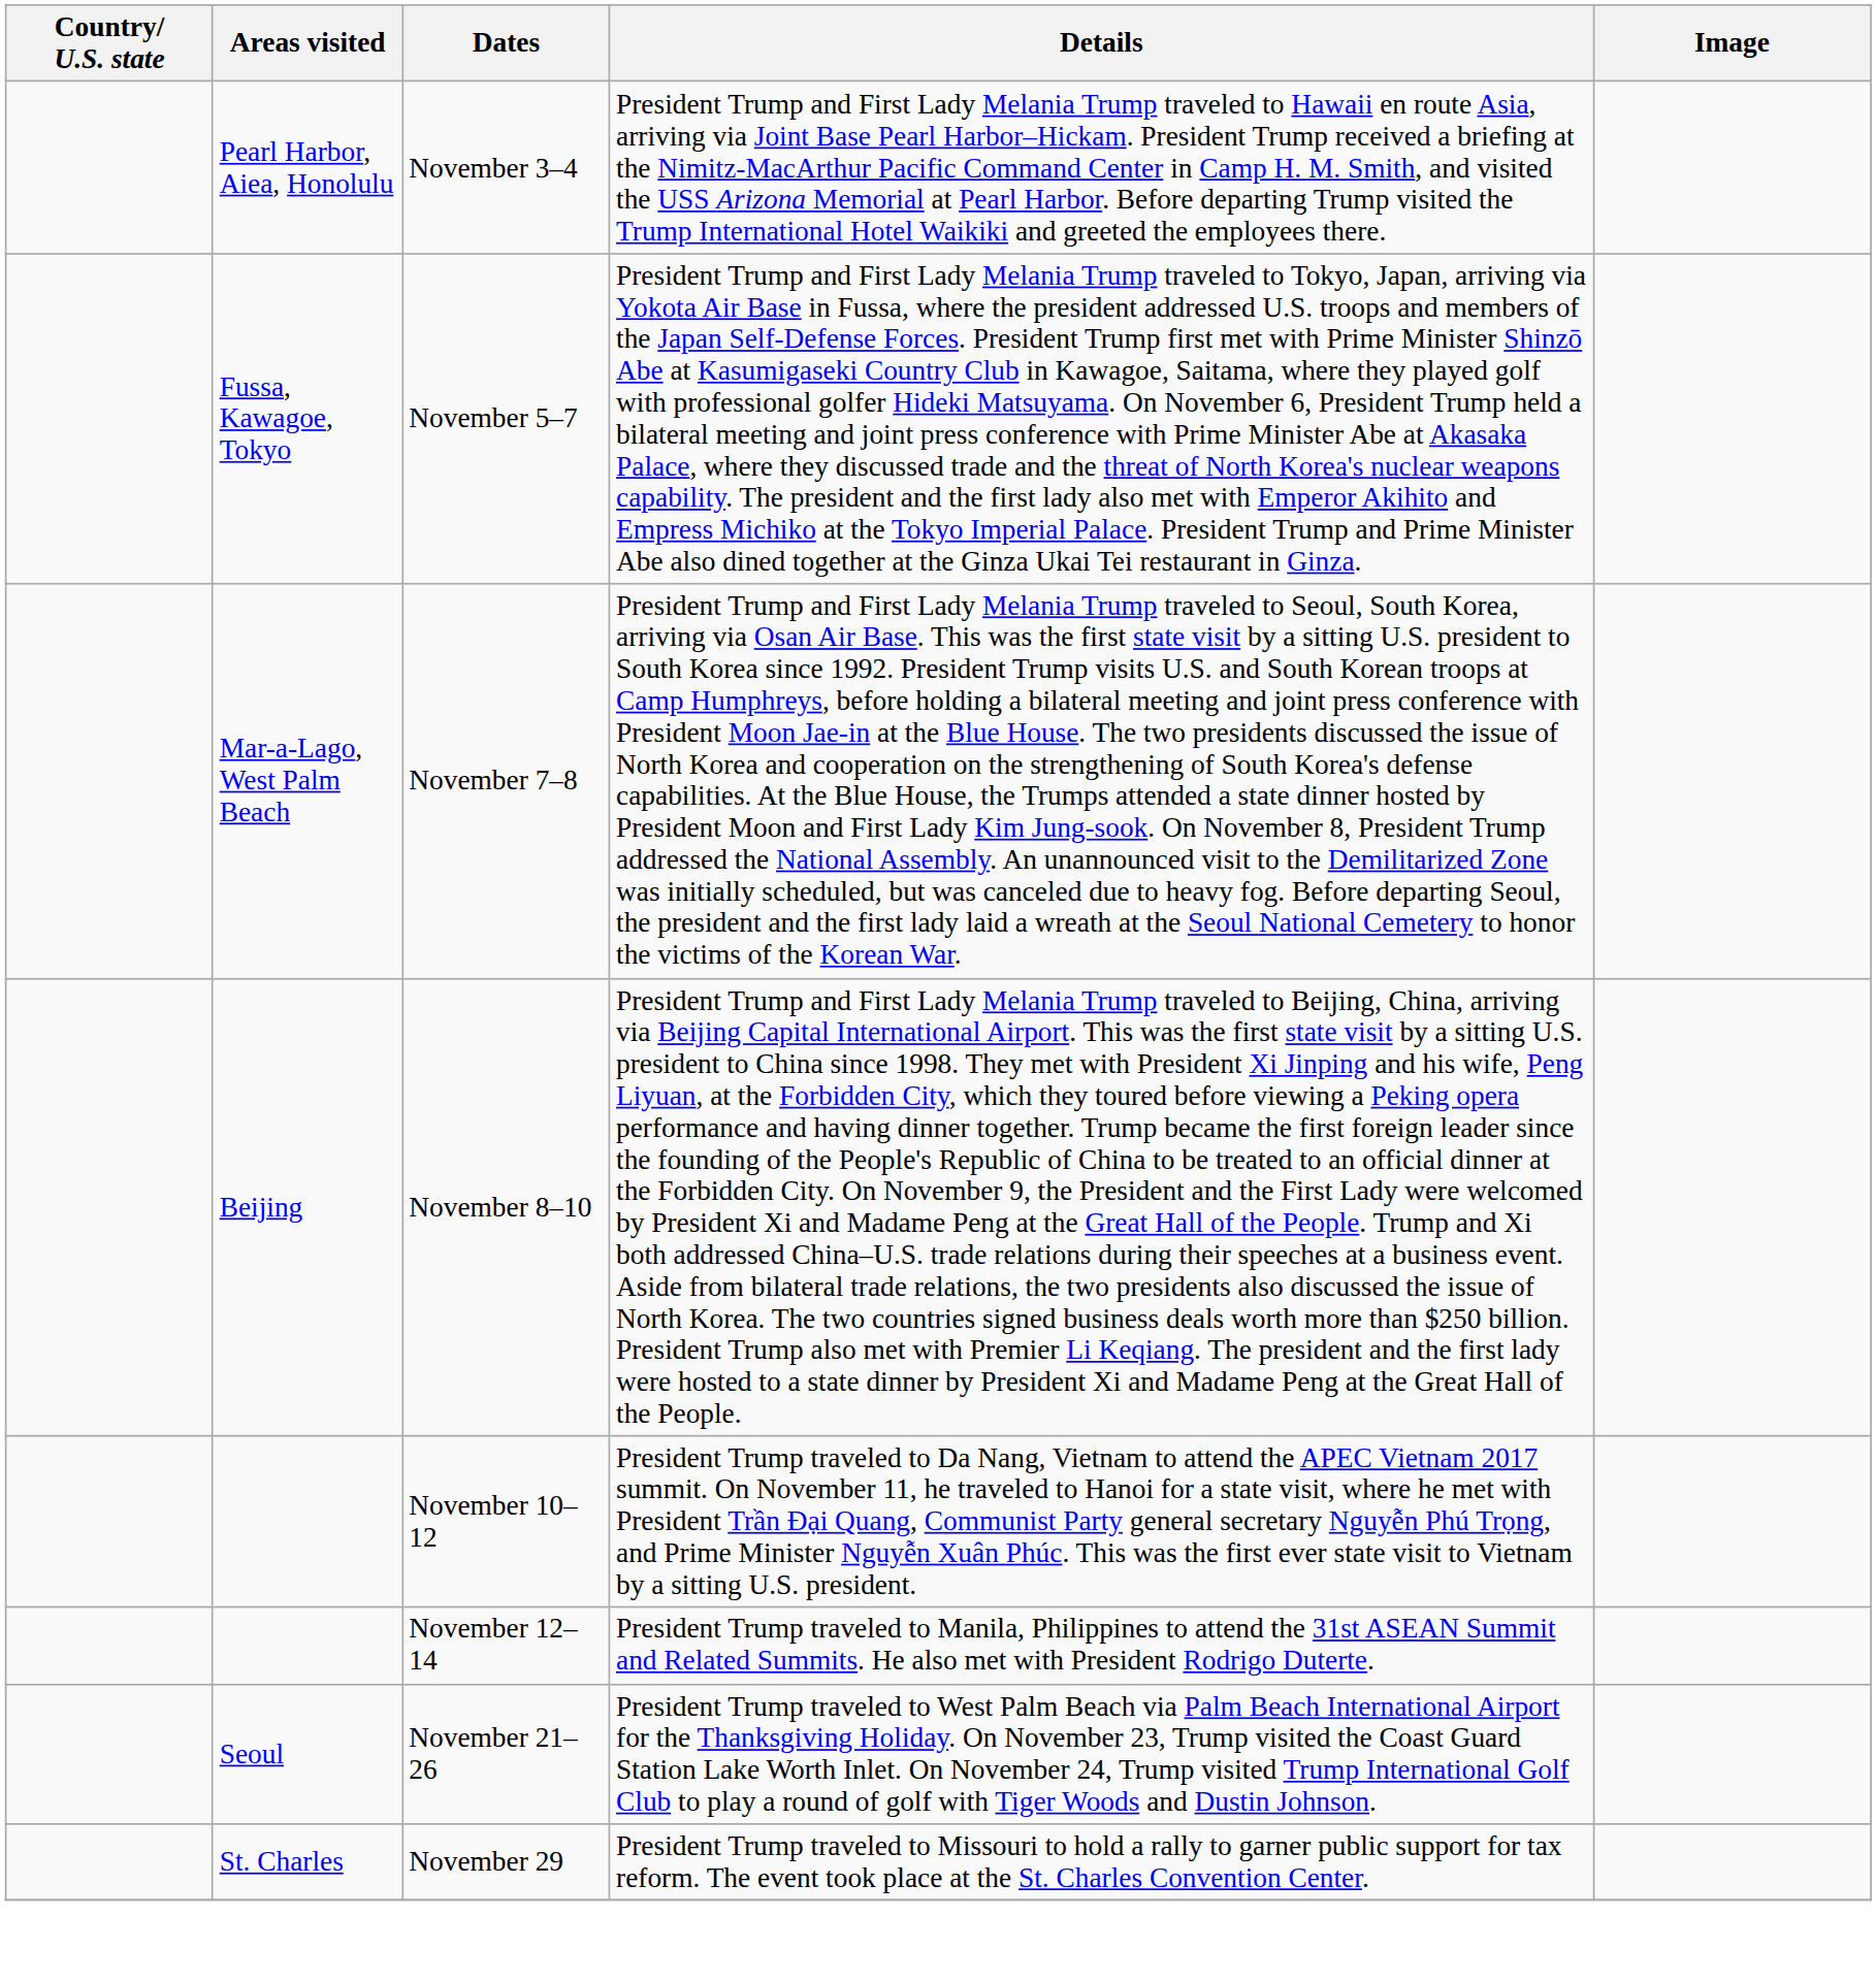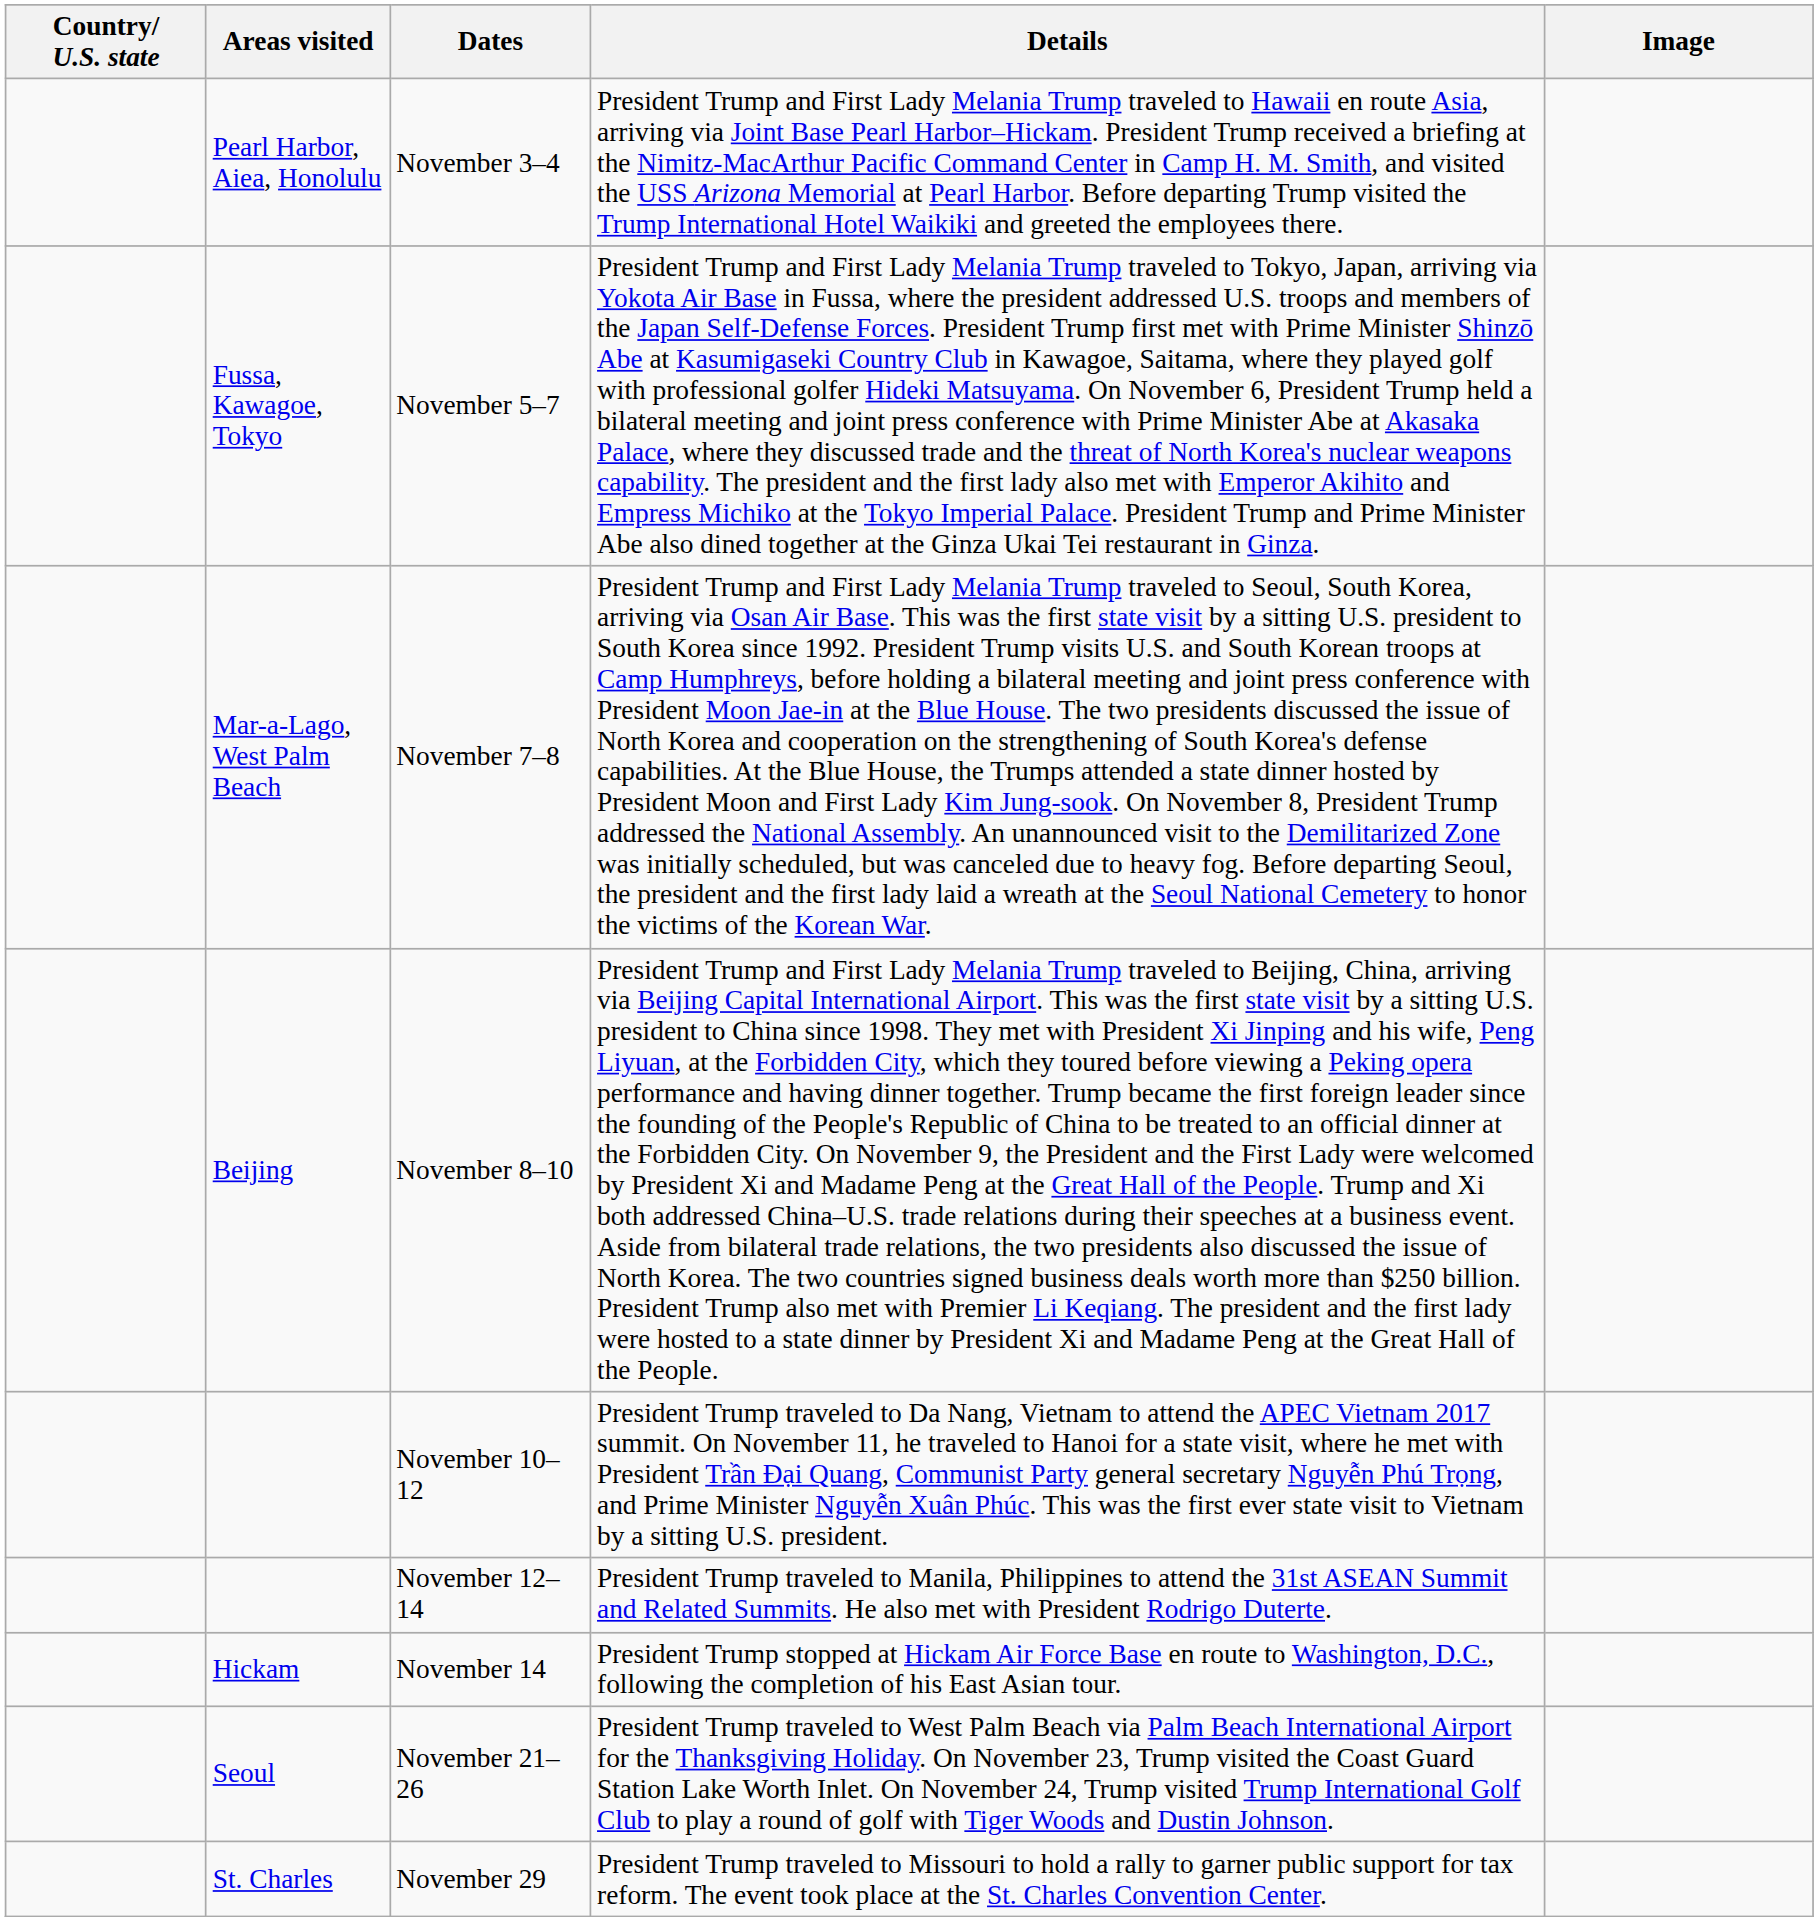 <table class="wikitable" style="margin: 1em auto 1em auto">
 <tr>
 <th width=110>Country/<br><em>U.S. state</em></th>
 <th width=100>Areas visited</th>
 <th width=110>Dates</th>
 <th width=550>Details</th>
 <th width=150>Image</th>
 </tr>
 <tr>
 <td><em></em></td>
 <td><a href='#'>Pearl Harbor</a>, <a href='#'>Aiea</a>, <a href='#'>Honolulu</a></td>
 <td>November 3–4</td>
 <td>President Trump and First Lady <a href='#'>Melania Trump</a> traveled to <a href='#'>Hawaii</a> en route <a href='#'>Asia</a>, arriving via <a href='#'>Joint Base Pearl Harbor–Hickam</a>. President Trump received a briefing at the <a href='#'>Nimitz-MacArthur Pacific Command Center</a> in <a href='#'>Camp H. M. Smith</a>, and visited the <a href='#'>USS <em>Arizona</em> Memorial</a> at <a href='#'>Pearl Harbor</a>. Before departing Trump visited the <a href='#'>Trump International Hotel Waikiki</a> and greeted the employees there.</td>
 <td></td>
 </tr>
 <tr>
 <td></td>
 <td><a href='#'>Fussa</a>, <a href='#'>Kawagoe</a>, <a href='#'>Tokyo</a></td>
 <td>November 5–7</td>
 <td>President Trump and First Lady <a href='#'>Melania Trump</a> traveled to Tokyo, Japan, arriving via <a href='#'>Yokota Air Base</a> in Fussa, where the president addressed U.S. troops and members of the <a href='#'>Japan Self-Defense Forces</a>. President Trump first met with Prime Minister <a href='#'>Shinzō Abe</a> at <a href='#'>Kasumigaseki Country Club</a> in Kawagoe, Saitama, where they played golf with professional golfer <a href='#'>Hideki Matsuyama</a>. On November 6, President Trump held a bilateral meeting and joint press conference with Prime Minister Abe at <a href='#'>Akasaka Palace</a>, where they discussed trade and the <a href='#'>threat of North Korea's nuclear weapons capability</a>. The president and the first lady also met with <a href='#'>Emperor Akihito</a> and <a href='#'>Empress Michiko</a> at the <a href='#'>Tokyo Imperial Palace</a>. President Trump and Prime Minister Abe also dined together at the Ginza Ukai Tei restaurant in <a href='#'>Ginza</a>.</td>
 <td></td>
 </tr>
 <tr>
 <td></td>
 <td><a href='#'>Mar-a-Lago</a>, <a href='#'>West Palm Beach</a></td>
 <td>November 7–8</td>
 <td>President Trump and First Lady <a href='#'>Melania Trump</a> traveled to Seoul, South Korea, arriving via <a href='#'>Osan Air Base</a>. This was the first <a href='#'>state visit</a> by a sitting U.S. president to South Korea since 1992. President Trump visits U.S. and South Korean troops at <a href='#'>Camp Humphreys</a>, before holding a bilateral meeting and joint press conference with President <a href='#'>Moon Jae-in</a> at the <a href='#'>Blue House</a>. The two presidents discussed the issue of North Korea and cooperation on the strengthening of South Korea's defense capabilities. At the Blue House, the Trumps attended a state dinner hosted by President Moon and First Lady <a href='#'>Kim Jung-sook</a>. On November 8, President Trump addressed the <a href='#'>National Assembly</a>. An unannounced visit to the <a href='#'>Demilitarized Zone</a> was initially scheduled, but was canceled due to heavy fog. Before departing Seoul, the president and the first lady laid a wreath at the <a href='#'>Seoul National Cemetery</a> to honor the victims of the <a href='#'>Korean War</a>.</td>
 <td></td>
 </tr>
 <tr>
 <td></td>
 <td><a href='#'>Beijing</a></td>
 <td>November 8–10</td>
 <td>President Trump and First Lady <a href='#'>Melania Trump</a> traveled to Beijing, China, arriving via <a href='#'>Beijing Capital International Airport</a>. This was the first <a href='#'>state visit</a> by a sitting U.S. president to China since 1998. They met with President <a href='#'>Xi Jinping</a> and his wife, <a href='#'>Peng Liyuan</a>, at the <a href='#'>Forbidden City</a>, which they toured before viewing a <a href='#'>Peking opera</a> performance and having dinner together. Trump became the first foreign leader since the founding of the People's Republic of China to be treated to an official dinner at the Forbidden City. On November 9, the President and the First Lady were welcomed by President Xi and Madame Peng at the <a href='#'>Great Hall of the People</a>. Trump and Xi both addressed China–U.S. trade relations during their speeches at a business event. Aside from bilateral trade relations, the two presidents also discussed the issue of North Korea. The two countries signed business deals worth more than $250 billion. President Trump also met with Premier <a href='#'>Li Keqiang</a>. The president and the first lady were hosted to a state dinner by President Xi and Madame Peng at the Great Hall of the People.</td>
 <td></td>
 </tr>
 <tr>
 <td></td>
 <td></td>
 <td>November 10–12</td>
 <td>President Trump traveled to Da Nang, Vietnam to attend the <a href='#'>APEC Vietnam 2017</a> summit. On November 11, he traveled to Hanoi for a state visit, where he met with President <a href='#'>Trần Đại Quang</a>, <a href='#'>Communist Party</a> general secretary <a href='#'>Nguyễn Phú Trọng</a>, and Prime Minister <a href='#'>Nguyễn Xuân Phúc</a>. This was the first ever state visit to Vietnam by a sitting U.S. president.</td>
 <td></td>
 </tr>
 <tr>
 <td></td>
 <td></td>
 <td>November 12–14</td>
 <td>President Trump traveled to Manila, Philippines to attend the <a href='#'>31st ASEAN Summit and Related Summits</a>. He also met with President <a href='#'>Rodrigo Duterte</a>.</td>
 <td></td>
 </tr>
 <tr>
 <td><em></em></td>
+<td><a href='#'>Hickam</a></td>
+<td>November 14</td>
+<td>President Trump stopped at <a href='#'>Hickam Air Force Base</a> en route to <a href='#'>Washington, D.C.</a>, following the completion of his East Asian tour.</td>
+<td></td>
+</tr>
+<tr>
+<td><em></em></td>
 <td><a href='#'>Seoul</a></td>
 <td>November 21–26</td>
 <td>President Trump traveled to West Palm Beach via <a href='#'>Palm Beach International Airport</a> for the <a href='#'>Thanksgiving Holiday</a>. On November 23, Trump visited the Coast Guard Station Lake Worth Inlet. On November 24, Trump visited <a href='#'>Trump International Golf Club</a> to play a round of golf with <a href='#'>Tiger Woods</a> and <a href='#'>Dustin Johnson</a>.</td>
 <td></td>
 </tr>
 <tr>
 <td><em></em></td>
 <td><a href='#'>St. Charles</a></td>
 <td>November 29</td>
 <td>President Trump traveled to Missouri to hold a rally to garner public support for tax reform. The event took place at the <a href='#'>St. Charles Convention Center</a>.</td>
 <td></td>
 </tr>
 <tr>
 </tr>
 </table>
